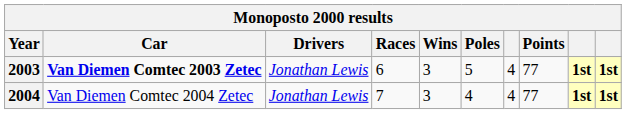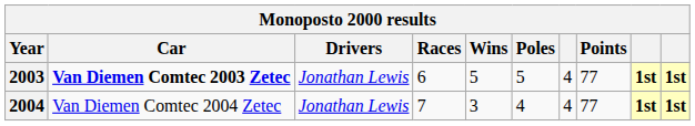 <table class="wikitable" style="font-size:95%">
 <tr>
 <th colspan=10>Monoposto 2000 results</th>
 </tr>
 <tr>
 <th>Year</th>
 <th>Car</th>
 <th>Drivers</th>
 <th>Races</th>
 <th>Wins</th>
 <th>Poles</th>
 <th></th>
 <th>Points</th>
 <th></th>
 <th></th>
 </tr>
 <tr>
 <th>2003</th>
 <td><strong><a href='#'>Van Diemen</a> Comtec 2003 <a href='#'>Zetec</a></strong></td>
 <td> <em><a href='#'>Jonathan Lewis</a></em></td>
 <td>6</td>
-<td>3</td>
+<td>5</td>
 <td>5</td>
 <td>4</td>
 <td>77</td>
 <td style="background:#FFFFBF;"><strong>1st</strong></td>
 <td style="background:#FFFFBF;"><strong>1st</strong></td>
 </tr>
 <tr>
 <th>2004</th>
 <td><a href='#'>Van Diemen</a> Comtec 2004 <a href='#'>Zetec</a></td>
 <td> <em><a href='#'>Jonathan Lewis</a></em></td>
 <td>7</td>
 <td>3</td>
 <td>4</td>
 <td>4</td>
 <td>77</td>
 <td style="background:#FFFFBF;"><strong>1st</strong></td>
 <td style="background:#FFFFBF;"><strong>1st</strong></td>
 </tr>
 </table>
